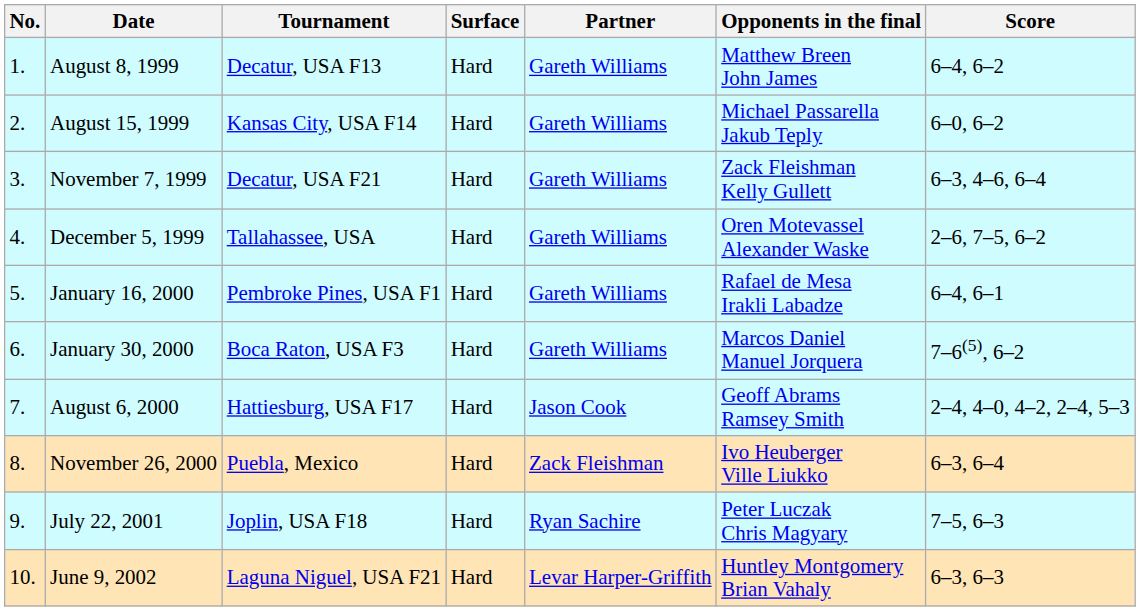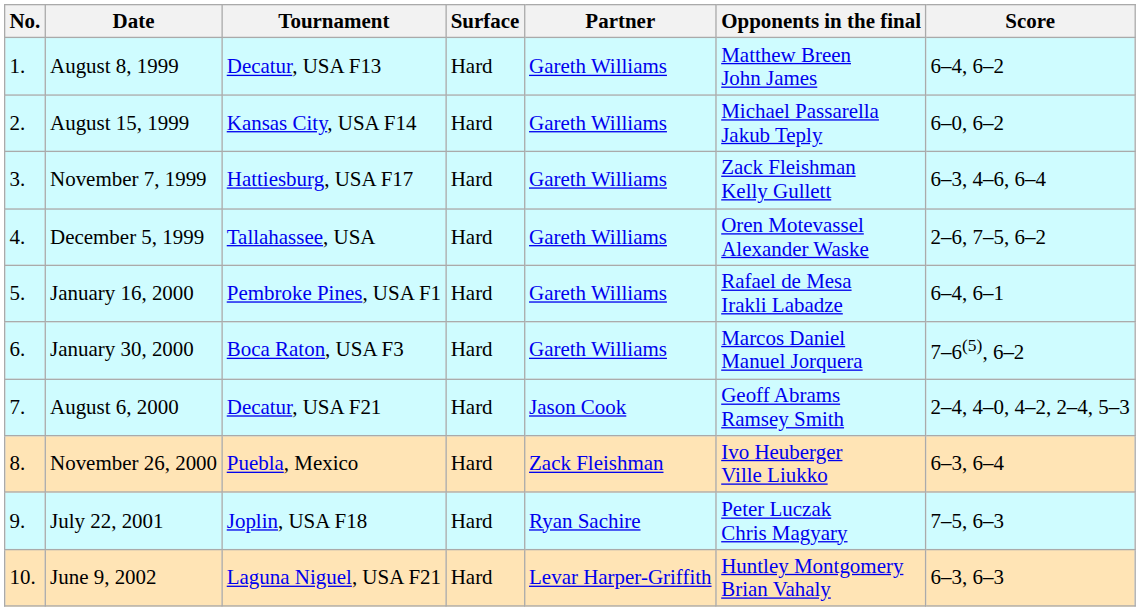 <table class="wikitable">
 <tr>
 <th>No.</th>
 <th>Date</th>
 <th>Tournament</th>
 <th>Surface</th>
 <th>Partner</th>
 <th>Opponents in the final</th>
 <th>Score</th>
 </tr>
 <tr bgcolor="CFFCFF">
 <td>1.</td>
 <td>August 8, 1999</td>
 <td> <a href='#'>Decatur</a>, USA F13</td>
 <td>Hard</td>
 <td> <a href='#'>Gareth Williams</a></td>
 <td> <a href='#'>Matthew Breen</a> <br>  <a href='#'>John James</a></td>
 <td>6–4, 6–2</td>
 </tr>
 <tr bgcolor="CFFCFF">
 <td>2.</td>
 <td>August 15, 1999</td>
 <td> <a href='#'>Kansas City</a>, USA F14</td>
 <td>Hard</td>
 <td> <a href='#'>Gareth Williams</a></td>
 <td> <a href='#'>Michael Passarella</a> <br>  <a href='#'>Jakub Teply</a></td>
 <td>6–0, 6–2</td>
 </tr>
 <tr bgcolor="CFFCFF">
 <td>3.</td>
 <td>November 7, 1999</td>
-<td> <a href='#'>Decatur</a>, USA F21</td>
+<td> <a href='#'>Hattiesburg</a>, USA F17</td>
 <td>Hard</td>
 <td> <a href='#'>Gareth Williams</a></td>
 <td> <a href='#'>Zack Fleishman</a> <br>  <a href='#'>Kelly Gullett</a></td>
 <td>6–3, 4–6, 6–4</td>
 </tr>
 <tr bgcolor="CFFCFF">
 <td>4.</td>
 <td>December 5, 1999</td>
 <td> <a href='#'>Tallahassee</a>, USA</td>
 <td>Hard</td>
 <td> <a href='#'>Gareth Williams</a></td>
 <td> <a href='#'>Oren Motevassel</a> <br>  <a href='#'>Alexander Waske</a></td>
 <td>2–6, 7–5, 6–2</td>
 </tr>
 <tr bgcolor="CFFCFF">
 <td>5.</td>
 <td>January 16, 2000</td>
 <td> <a href='#'>Pembroke Pines</a>, USA F1</td>
 <td>Hard</td>
 <td> <a href='#'>Gareth Williams</a></td>
 <td> <a href='#'>Rafael de Mesa</a> <br>  <a href='#'>Irakli Labadze</a></td>
 <td>6–4, 6–1</td>
 </tr>
 <tr bgcolor="CFFCFF">
 <td>6.</td>
 <td>January 30, 2000</td>
 <td> <a href='#'>Boca Raton</a>, USA F3</td>
 <td>Hard</td>
 <td> <a href='#'>Gareth Williams</a></td>
 <td> <a href='#'>Marcos Daniel</a> <br>  <a href='#'>Manuel Jorquera</a></td>
 <td>7–6<sup>(5)</sup>, 6–2</td>
 </tr>
 <tr bgcolor="CFFCFF">
 <td>7.</td>
 <td>August 6, 2000</td>
-<td> <a href='#'>Hattiesburg</a>, USA F17</td>
+<td> <a href='#'>Decatur</a>, USA F21</td>
 <td>Hard</td>
 <td> <a href='#'>Jason Cook</a></td>
 <td> <a href='#'>Geoff Abrams</a> <br>  <a href='#'>Ramsey Smith</a></td>
 <td>2–4, 4–0, 4–2, 2–4, 5–3</td>
 </tr>
 <tr bgcolor="moccasin">
 <td>8.</td>
 <td>November 26, 2000</td>
 <td> <a href='#'>Puebla</a>, Mexico</td>
 <td>Hard</td>
 <td> <a href='#'>Zack Fleishman</a></td>
 <td> <a href='#'>Ivo Heuberger</a> <br>  <a href='#'>Ville Liukko</a></td>
 <td>6–3, 6–4</td>
 </tr>
 <tr bgcolor="CFFCFF">
 <td>9.</td>
 <td>July 22, 2001</td>
 <td> <a href='#'>Joplin</a>, USA F18</td>
 <td>Hard</td>
 <td> <a href='#'>Ryan Sachire</a></td>
 <td> <a href='#'>Peter Luczak</a> <br>  <a href='#'>Chris Magyary</a></td>
 <td>7–5, 6–3</td>
 </tr>
 <tr bgcolor="moccasin">
 <td>10.</td>
 <td>June 9, 2002</td>
 <td> <a href='#'>Laguna Niguel</a>, USA F21</td>
 <td>Hard</td>
 <td> <a href='#'>Levar Harper-Griffith</a></td>
 <td> <a href='#'>Huntley Montgomery</a> <br>  <a href='#'>Brian Vahaly</a></td>
 <td>6–3, 6–3</td>
 </tr>
 </table>
